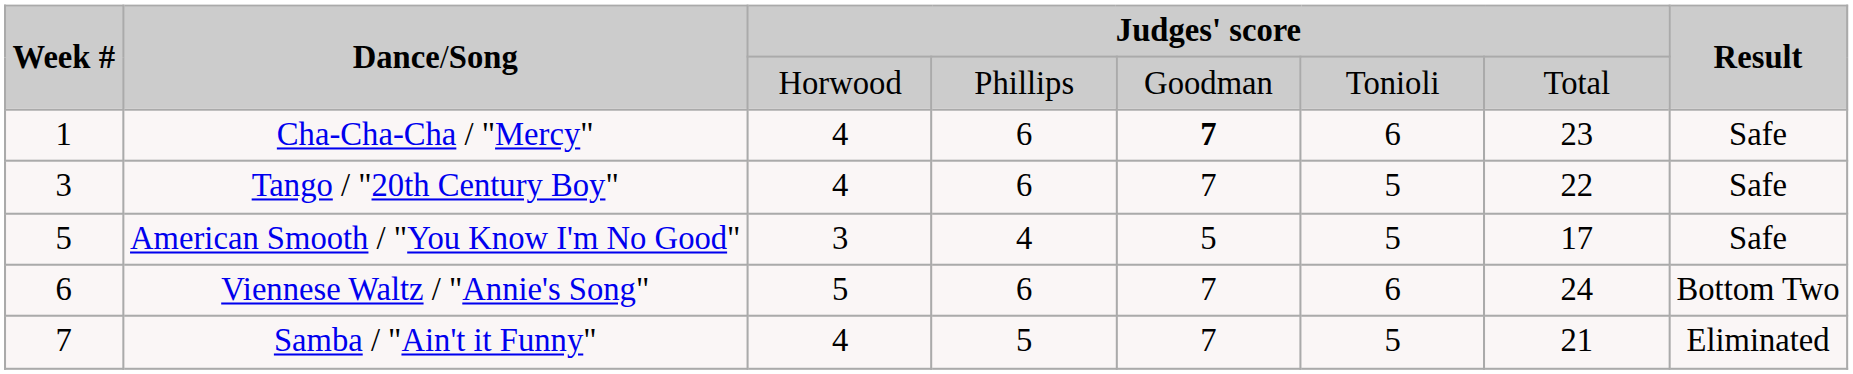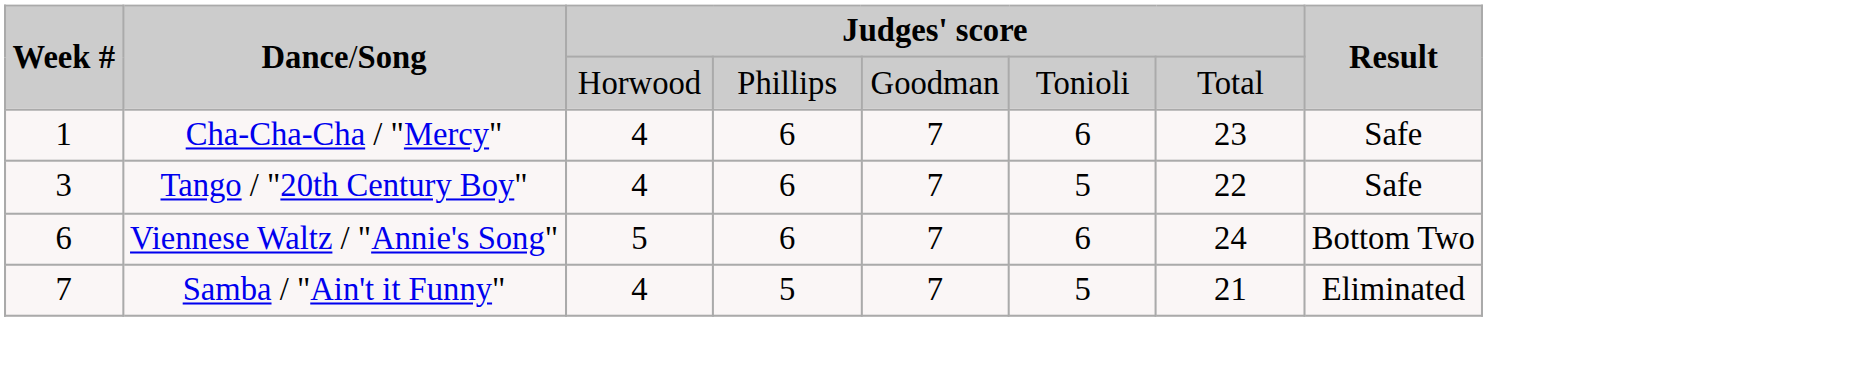 <table class="wikitable" style="float:left;">
 <tr style="text-align:Center; background:#ccc;">
 <td rowspan="2"><strong>Week #</strong></td>
 <td rowspan="2"><strong>Dance</strong>/<strong>Song</strong></td>
 <td colspan="5"><strong>Judges' score</strong></td>
 <td rowspan="2"><strong>Result</strong></td>
 </tr>
 <tr style="text-align:center; background:#ccc;">
 <td style="width:10%; ">Horwood</td>
 <td style="width:10%; ">Phillips</td>
 <td style="width:10%; ">Goodman</td>
 <td style="width:10%; ">Tonioli</td>
 <td style="width:10%; ">Total</td>
 </tr>
 <tr>
 <td style="text-align:center; background:#faf6f6;">1</td>
 <td style="text-align:center; background:#faf6f6;"><a href='#'>Cha-Cha-Cha</a> / "<a href='#'>Mercy</a>"</td>
 <td style="text-align:center; background:#faf6f6;">4</td>
 <td style="text-align:center; background:#faf6f6;">6</td>
-<td style="text-align:center; background:#faf6f6;"><strong>7</strong></td>
+<td style="text-align:center; background:#faf6f6;">7</td>
 <td style="text-align:center; background:#faf6f6;">6</td>
 <td style="text-align:center; background:#faf6f6;">23</td>
 <td style="text-align:center; background:#faf6f6;">Safe</td>
 </tr>
 <tr>
 <td style="text-align:center; background:#faf6f6;">3</td>
 <td style="text-align:center; background:#faf6f6;"><a href='#'>Tango</a> / "<a href='#'>20th Century Boy</a>"</td>
 <td style="text-align:center; background:#faf6f6;">4</td>
 <td style="text-align:center; background:#faf6f6;">6</td>
 <td style="text-align:center; background:#faf6f6;">7</td>
 <td style="text-align:center; background:#faf6f6;">5</td>
 <td style="text-align:center; background:#faf6f6;">22</td>
 <td style="text-align:center; background:#faf6f6;">Safe</td>
-</tr>
-<tr style="text-align:center; background:#faf6f6;">
-<td>5</td>
-<td><a href='#'>American Smooth</a> / "<a href='#'>You Know I'm No Good</a>"</td>
-<td>3</td>
-<td>4</td>
-<td>5</td>
-<td>5</td>
-<td>17</td>
-<td>Safe</td>
 </tr>
 <tr style="text-align:center; background:#faf6f6;">
 <td>6</td>
 <td><a href='#'>Viennese Waltz</a> / "<a href='#'>Annie's Song</a>"</td>
 <td>5</td>
 <td>6</td>
 <td>7</td>
 <td>6</td>
 <td>24</td>
 <td>Bottom Two</td>
 </tr>
 <tr style="text-align:center; background:#faf6f6;">
 <td>7</td>
 <td><a href='#'>Samba</a> / "<a href='#'>Ain't it Funny</a>"</td>
 <td>4</td>
 <td>5</td>
 <td>7</td>
 <td>5</td>
 <td>21</td>
 <td>Eliminated</td>
 </tr>
 </table>
